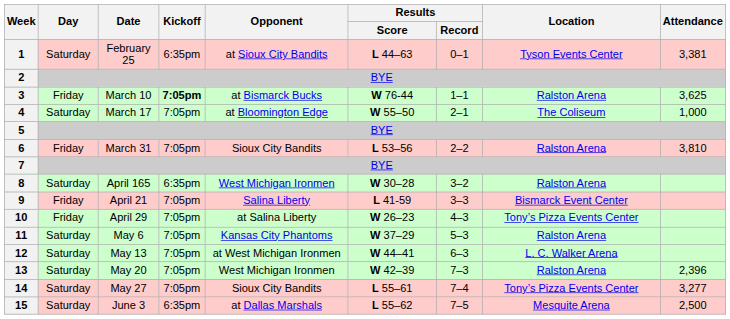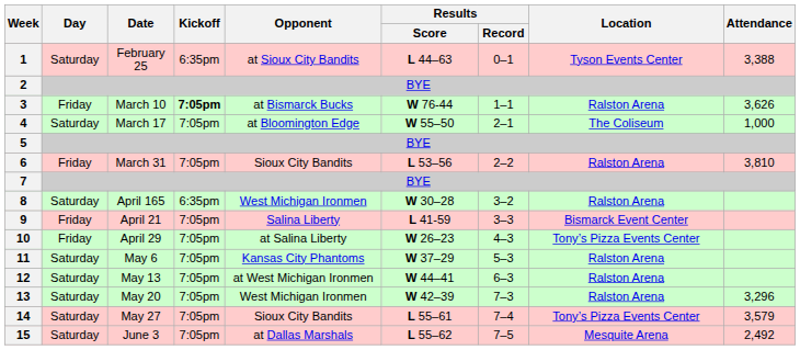 <table class="wikitable">
 <tr>
 <th rowspan="2" width="40">Week</th>
 <th rowspan="2" width="80">Day</th>
 <th rowspan="2" width="80">Date</th>
 <th rowspan="2" width="60">Kickoff</th>
 <th rowspan="2" width="200">Opponent</th>
 <th colspan="2" width="180">Results</th>
 <th rowspan="2" width="250">Location</th>
 <th rowspan="2" width=>Attendance</th>
 </tr>
 <tr>
 <th width="120">Score</th>
 <th width="60">Record</th>
 </tr>
 <tr align="center" bgcolor="#FFCCCC">
 <th>1</th>
 <td>Saturday</td>
 <td>February 25</td>
 <td>6:35pm</td>
 <td>at <a href='#'>Sioux City Bandits</a></td>
 <td><strong>L</strong> 44–63</td>
 <td>0–1</td>
 <td><a href='#'>Tyson Events Center</a></td>
-<td>3,381</td>
+<td>3,388</td>
 </tr>
 <tr align="center" bgcolor="#CCCCCC">
 <th>2</th>
 <td colSpan=8><a href='#'>BYE</a></td>
 </tr>
 <tr align="center" bgcolor="#CCFFCC">
 <th>3</th>
 <td>Friday</td>
 <td>March 10</td>
 <td><strong>7:05pm</strong></td>
 <td>at <a href='#'>Bismarck Bucks</a></td>
 <td><strong>W</strong> 76-44</td>
 <td>1–1</td>
 <td><a href='#'>Ralston Arena</a></td>
-<td>3,625</td>
+<td>3,626</td>
 </tr>
 <tr align="center" bgcolor="#CCFFCC">
 <th>4</th>
 <td>Saturday</td>
 <td>March 17</td>
 <td>7:05pm</td>
 <td>at <a href='#'>Bloomington Edge</a></td>
 <td><strong>W</strong> 55–50</td>
 <td>2–1</td>
 <td><a href='#'>The Coliseum</a></td>
 <td>1,000</td>
 </tr>
 <tr align="center" bgcolor="#CCCCCC">
 <th>5</th>
 <td colSpan=8><a href='#'>BYE</a></td>
 </tr>
 <tr align="center" bgcolor="#FFCCCC">
 <th>6</th>
 <td>Friday</td>
 <td>March 31</td>
 <td>7:05pm</td>
 <td>Sioux City Bandits</td>
 <td><strong>L</strong> 53–56</td>
 <td>2–2</td>
 <td><a href='#'>Ralston Arena</a></td>
 <td>3,810</td>
 </tr>
 <tr align="center" bgcolor="#CCCCCC">
 <th>7</th>
 <td colSpan=8><a href='#'>BYE</a></td>
 </tr>
 <tr align="center" bgcolor="#CCFFCC">
 <th>8</th>
 <td>Saturday</td>
 <td>April 165</td>
 <td>6:35pm</td>
 <td><a href='#'>West Michigan Ironmen</a></td>
 <td><strong>W</strong> 30–28</td>
 <td>3–2</td>
 <td><a href='#'>Ralston Arena</a></td>
 <td></td>
 </tr>
 <tr align="center" bgcolor="#FFCCCC">
 <th>9</th>
 <td>Friday</td>
 <td>April 21</td>
 <td>7:05pm</td>
 <td><a href='#'>Salina Liberty</a></td>
 <td><strong>L</strong> 41-59</td>
 <td>3–3</td>
 <td><a href='#'>Bismarck Event Center</a></td>
 <td></td>
 </tr>
 <tr align="center" bgcolor="#CCFFCC">
 <th>10</th>
 <td>Friday</td>
 <td>April 29</td>
 <td>7:05pm</td>
 <td>at Salina Liberty</td>
 <td><strong>W</strong> 26–23</td>
 <td>4–3</td>
 <td><a href='#'>Tony’s Pizza Events Center</a></td>
 <td></td>
 </tr>
 <tr align="center" bgcolor="#CCFFCC">
 <th>11</th>
 <td>Saturday</td>
 <td>May 6</td>
 <td>7:05pm</td>
 <td><a href='#'>Kansas City Phantoms</a></td>
 <td><strong>W</strong> 37–29</td>
 <td>5–3</td>
 <td><a href='#'>Ralston Arena</a></td>
 <td></td>
 </tr>
 <tr align="center" bgcolor="#CCFFCC">
 <th>12</th>
 <td>Saturday</td>
 <td>May 13</td>
 <td>7:05pm</td>
 <td>at West Michigan Ironmen</td>
 <td><strong>W</strong> 44–41</td>
 <td>6–3</td>
-<td><a href='#'>L. C. Walker Arena</a></td>
+<td><a href='#'>Ralston Arena</a></td>
 <td></td>
 </tr>
 <tr align="center" bgcolor="#CCFFCC">
 <th>13</th>
 <td>Saturday</td>
 <td>May 20</td>
 <td>7:05pm</td>
 <td>West Michigan Ironmen</td>
 <td><strong>W</strong> 42–39</td>
 <td>7–3</td>
 <td><a href='#'>Ralston Arena</a></td>
-<td>2,396</td>
+<td>3,296</td>
 </tr>
 <tr align="center" bgcolor="#FFCCCC">
 <th>14</th>
 <td>Saturday</td>
 <td>May 27</td>
 <td>7:05pm</td>
 <td>Sioux City Bandits</td>
 <td><strong>L</strong> 55–61</td>
 <td>7–4</td>
 <td><a href='#'>Tony’s Pizza Events Center</a></td>
-<td>3,277</td>
+<td>3,579</td>
 </tr>
 <tr align="center" bgcolor="#FFCCCC">
 <th>15</th>
 <td>Saturday</td>
 <td>June 3</td>
-<td>6:35pm</td>
+<td>7:05pm</td>
 <td>at <a href='#'>Dallas Marshals</a></td>
 <td><strong>L</strong> 55–62</td>
 <td>7–5</td>
 <td><a href='#'>Mesquite Arena</a></td>
-<td>2,500</td>
+<td>2,492</td>
 </tr>
 </table>
